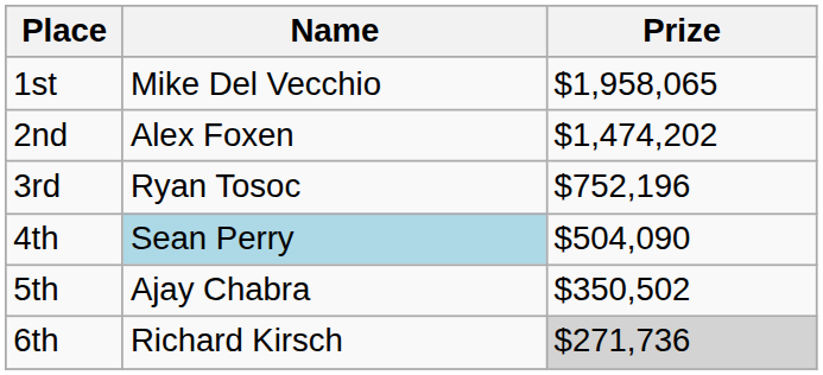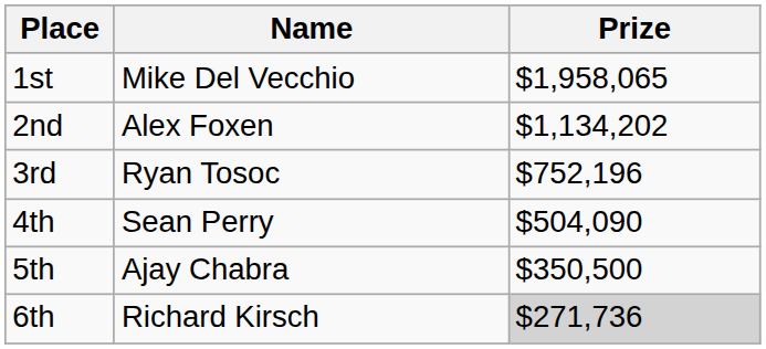 <table class="wikitable">
 <tr>
 <th style="width:50px;">Place</th>
 <th style="width:200px;">Name</th>
 <th style="width:125px;">Prize</th>
 </tr>
 <tr>
 <td>1st</td>
 <td> Mike Del Vecchio</td>
 <td>$1,958,065</td>
 </tr>
 <tr>
 <td>2nd</td>
 <td> Alex Foxen</td>
-<td>$1,474,202</td>
+<td>$1,134,202</td>
 </tr>
 <tr>
 <td>3rd</td>
 <td> Ryan Tosoc</td>
 <td>$752,196</td>
 </tr>
 <tr>
 <td>4th</td>
-<td style="background: lightblue;"> Sean Perry</td>
+<td> Sean Perry</td>
 <td>$504,090</td>
 </tr>
 <tr>
 <td>5th</td>
 <td> Ajay Chabra</td>
-<td>$350,502</td>
+<td>$350,500</td>
 </tr>
 <tr>
 <td>6th</td>
 <td> Richard Kirsch</td>
 <td style="background: lightgrey;">$271,736</td>
 </tr>
 </table>
